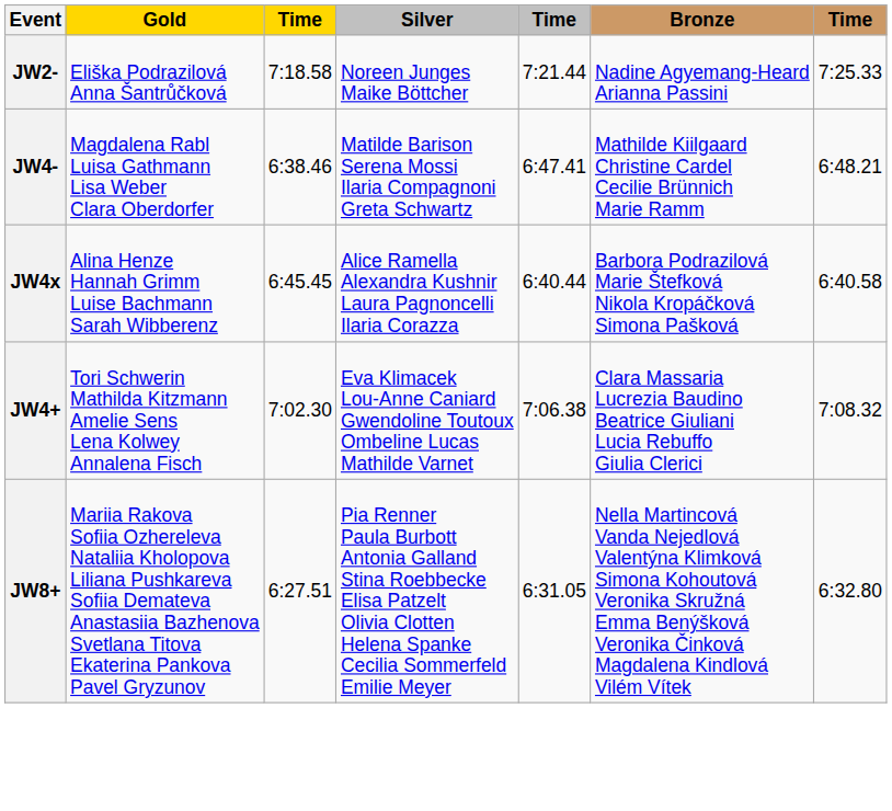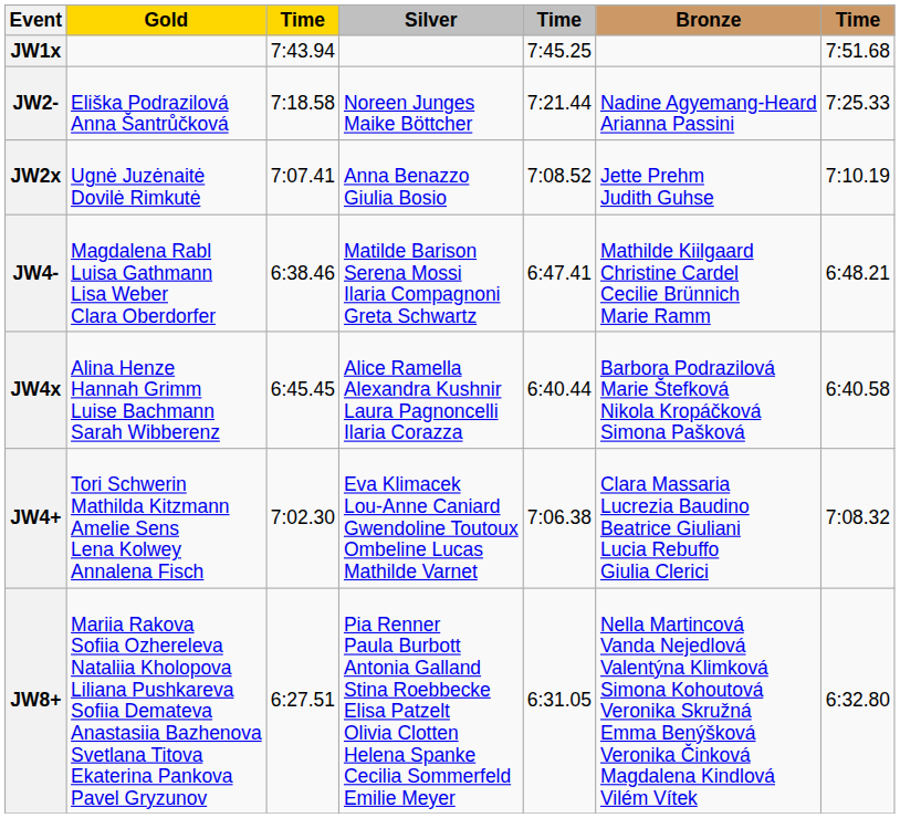 <table class="wikitable">
 <tr>
 <th scope="col">Event</th>
 <th scope="col" style="background:gold;">Gold</th>
 <th scope="col" style="background:gold;">Time</th>
 <th scope="col" style="background:silver;">Silver</th>
 <th scope="col" style="background:silver;">Time</th>
 <th scope="col" style="background:#c96;">Bronze</th>
 <th scope="col" style="background:#c96;">Time</th>
 </tr>
 <tr>
+<th scope="row">JW1x</th>
+<td></td>
+<td>7:43.94</td>
+<td></td>
+<td>7:45.25</td>
+<td></td>
+<td>7:51.68</td>
+</tr>
+<tr>
 <th scope="row">JW2-</th>
 <td><br><a href='#'>Eliška Podrazilová</a><br><a href='#'>Anna Šantrůčková</a></td>
 <td>7:18.58</td>
 <td><br><a href='#'>Noreen Junges</a><br><a href='#'>Maike Böttcher</a></td>
 <td>7:21.44</td>
 <td><br><a href='#'>Nadine Agyemang-Heard</a><br><a href='#'>Arianna Passini</a></td>
 <td>7:25.33</td>
+</tr>
+<tr>
+<th scope="row">JW2x</th>
+<td><br><a href='#'>Ugnė Juzėnaitė</a><br><a href='#'>Dovilė Rimkutė</a></td>
+<td>7:07.41</td>
+<td><br><a href='#'>Anna Benazzo</a><br><a href='#'>Giulia Bosio</a></td>
+<td>7:08.52</td>
+<td><br><a href='#'>Jette Prehm</a><br><a href='#'>Judith Guhse</a></td>
+<td>7:10.19</td>
 </tr>
 <tr>
 <th scope="row">JW4-</th>
 <td><br><a href='#'>Magdalena Rabl</a><br><a href='#'>Luisa Gathmann</a><br><a href='#'>Lisa Weber</a><br><a href='#'>Clara Oberdorfer</a></td>
 <td>6:38.46</td>
 <td><br><a href='#'>Matilde Barison</a><br><a href='#'>Serena Mossi</a><br><a href='#'>Ilaria Compagnoni</a><br><a href='#'>Greta Schwartz</a></td>
 <td>6:47.41</td>
 <td><br><a href='#'>Mathilde Kiilgaard</a><br><a href='#'>Christine Cardel</a><br><a href='#'>Cecilie Brünnich</a><br><a href='#'>Marie Ramm</a></td>
 <td>6:48.21</td>
 </tr>
 <tr>
 <th scope="row">JW4x</th>
 <td><br><a href='#'>Alina Henze</a><br><a href='#'>Hannah Grimm</a><br><a href='#'>Luise Bachmann</a><br><a href='#'>Sarah Wibberenz</a></td>
 <td>6:45.45</td>
 <td><br><a href='#'>Alice Ramella</a><br><a href='#'>Alexandra Kushnir</a><br><a href='#'>Laura Pagnoncelli</a><br><a href='#'>Ilaria Corazza</a></td>
 <td>6:40.44</td>
 <td><br><a href='#'>Barbora Podrazilová</a><br><a href='#'>Marie Štefková</a><br><a href='#'>Nikola Kropáčková</a><br><a href='#'>Simona Pašková</a></td>
 <td>6:40.58</td>
 </tr>
 <tr>
 <th scope="row">JW4+</th>
 <td><br><a href='#'>Tori Schwerin</a><br><a href='#'>Mathilda Kitzmann</a><br><a href='#'>Amelie Sens</a><br><a href='#'>Lena Kolwey</a><br><a href='#'>Annalena Fisch</a></td>
 <td>7:02.30</td>
 <td><br><a href='#'>Eva Klimacek</a><br><a href='#'>Lou-Anne Caniard</a><br><a href='#'>Gwendoline Toutoux</a><br><a href='#'>Ombeline Lucas</a><br><a href='#'>Mathilde Varnet</a></td>
 <td>7:06.38</td>
 <td><br><a href='#'>Clara Massaria</a><br><a href='#'>Lucrezia Baudino</a><br><a href='#'>Beatrice Giuliani</a><br><a href='#'>Lucia Rebuffo</a><br><a href='#'>Giulia Clerici</a></td>
 <td>7:08.32</td>
 </tr>
 <tr>
 <th scope="row">JW8+</th>
 <td><br><a href='#'>Mariia Rakova</a><br><a href='#'>Sofiia Ozhereleva</a><br><a href='#'>Nataliia Kholopova</a><br><a href='#'>Liliana Pushkareva</a><br><a href='#'>Sofiia Demateva</a><br><a href='#'>Anastasiia Bazhenova</a><br><a href='#'>Svetlana Titova</a><br><a href='#'>Ekaterina Pankova</a><br><a href='#'>Pavel Gryzunov</a></td>
 <td>6:27.51</td>
 <td><br><a href='#'>Pia Renner</a><br><a href='#'>Paula Burbott</a><br><a href='#'>Antonia Galland</a><br><a href='#'>Stina Roebbecke</a><br><a href='#'>Elisa Patzelt</a><br><a href='#'>Olivia Clotten</a><br><a href='#'>Helena Spanke</a><br><a href='#'>Cecilia Sommerfeld</a><br><a href='#'>Emilie Meyer</a></td>
 <td>6:31.05</td>
 <td><br><a href='#'>Nella Martincová</a><br><a href='#'>Vanda Nejedlová</a><br><a href='#'>Valentýna Klimková</a><br><a href='#'>Simona Kohoutová</a><br><a href='#'>Veronika Skružná</a><br><a href='#'>Emma Benýšková</a><br><a href='#'>Veronika Činková</a><br><a href='#'>Magdalena Kindlová</a><br><a href='#'>Vilém Vítek</a></td>
 <td>6:32.80</td>
 </tr>
 </table>
